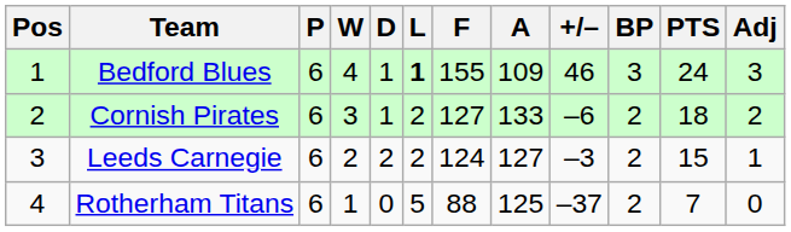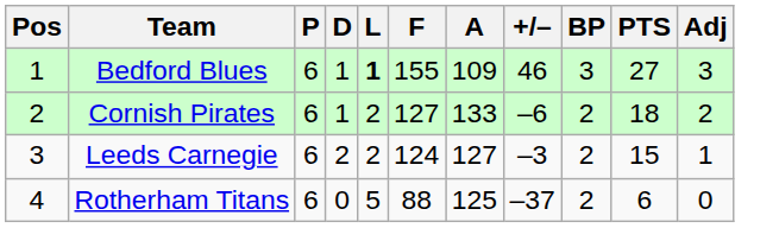 <table class="wikitable" style="text-align:center;">
 <tr>
 <th>Pos</th>
 <th>Team</th>
 <th>P</th>
-<th>W</th>
 <th>D</th>
 <th>L</th>
 <th>F</th>
 <th>A</th>
 <th>+/–</th>
 <th>BP</th>
 <th>PTS</th>
 <th>Adj</th>
 </tr>
 <tr bgcolor="#ccffcc">
 <td>1</td>
 <td><a href='#'>Bedford Blues</a></td>
 <td>6</td>
-<td>4</td>
 <td>1</td>
 <td><strong>1</strong></td>
 <td>155</td>
 <td>109</td>
 <td>46</td>
 <td>3</td>
-<td>24</td>
+<td>27</td>
 <td>3</td>
 </tr>
 <tr bgcolor="#ccffcc">
 <td>2</td>
 <td><a href='#'>Cornish Pirates</a></td>
 <td>6</td>
-<td>3</td>
 <td>1</td>
 <td>2</td>
 <td>127</td>
 <td>133</td>
 <td>–6</td>
 <td>2</td>
 <td>18</td>
 <td>2</td>
 </tr>
 <tr>
 <td>3</td>
 <td><a href='#'>Leeds Carnegie</a></td>
 <td>6</td>
 <td>2</td>
 <td>2</td>
-<td>2</td>
 <td>124</td>
 <td>127</td>
 <td>–3</td>
 <td>2</td>
 <td>15</td>
 <td>1</td>
 </tr>
 <tr>
 <td>4</td>
 <td><a href='#'>Rotherham Titans</a></td>
 <td>6</td>
-<td>1</td>
 <td>0</td>
 <td>5</td>
 <td>88</td>
 <td>125</td>
 <td>–37</td>
 <td>2</td>
-<td>7</td>
+<td>6</td>
 <td>0</td>
 </tr>
 </table>
